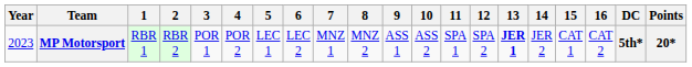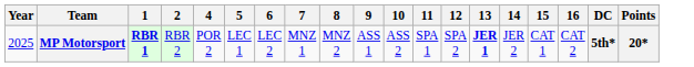 <table class="wikitable" style="text-align:center; font-size:85%">
 <tr>
 <th>Year</th>
 <th>Team</th>
 <th>1</th>
 <th>2</th>
-<th>3</th>
 <th>4</th>
 <th>5</th>
 <th>6</th>
 <th>7</th>
 <th>8</th>
 <th>9</th>
 <th>10</th>
 <th>11</th>
 <th>12</th>
 <th>13</th>
 <th>14</th>
 <th>15</th>
 <th>16</th>
 <th>DC</th>
 <th>Points</th>
 </tr>
 <tr>
-<td><a href='#'>2023</a></td>
+<td><a href='#'>2025</a></td>
 <th nowrap><a href='#'>MP Motorsport</a></th>
-<td style="background:#DFFFDF;"><a href='#'>RBR<br>1</a><br></td>
+<td style="background:#DFFFDF;"><strong><a href='#'>RBR<br>1</a><br></strong></td>
 <td style="background:#DFFFDF;"><a href='#'>RBR<br>2</a><br></td>
-<td style="background:#;"><a href='#'>POR<br>1</a><br></td>
 <td style="background:#;"><a href='#'>POR<br>2</a><br></td>
 <td style="background:#;"><a href='#'>LEC<br>1</a><br></td>
 <td style="background:#;"><a href='#'>LEC<br>2</a><br></td>
 <td style="background:#;"><a href='#'>MNZ<br>1</a><br></td>
 <td style="background:#;"><a href='#'>MNZ<br>2</a><br></td>
 <td style="background:#;"><a href='#'>ASS<br>1</a><br></td>
 <td style="background:#;"><a href='#'>ASS<br>2</a><br></td>
 <td style="background:#;"><a href='#'>SPA<br>1</a><br></td>
 <td style="background:#;"><a href='#'>SPA<br>2</a><br></td>
 <td style="background:#;"><strong><a href='#'>JER<br>1</a><br></strong></td>
 <td style="background:#;"><a href='#'>JER<br>2</a><br></td>
 <td style="background:#;"><a href='#'>CAT<br>1</a><br></td>
 <td style="background:#;"><a href='#'>CAT<br>2</a><br></td>
 <th>5th*</th>
 <th>20*</th>
 </tr>
 </table>
